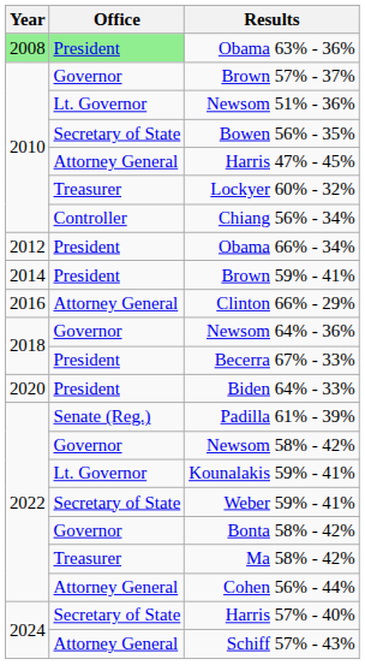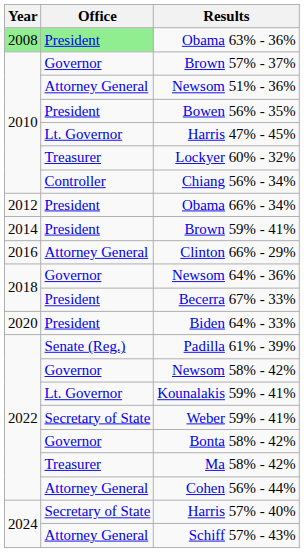 <table class=wikitable>
 <tr>
 <th>Year</th>
 <th>Office</th>
 <th>Results</th>
 </tr>
 <tr>
 <td style="background: lightgreen;">2008</td>
 <td style="background: lightgreen;"><a href='#'>President</a></td>
 <td align="right" ><a href='#'>Obama</a> 63% - 36%</td>
 </tr>
 <tr>
 <td rowspan=6>2010</td>
 <td><a href='#'>Governor</a></td>
 <td align="right" ><a href='#'>Brown</a> 57% - 37%</td>
 </tr>
 <tr>
-<td><a href='#'>Lt. Governor</a></td>
+<td><a href='#'>Attorney General</a></td>
 <td align="right" ><a href='#'>Newsom</a> 51% - 36%</td>
 </tr>
 <tr>
-<td><a href='#'>Secretary of State</a></td>
+<td><a href='#'>President</a></td>
 <td align="right" ><a href='#'>Bowen</a> 56% - 35%</td>
 </tr>
 <tr>
-<td><a href='#'>Attorney General</a></td>
+<td><a href='#'>Lt. Governor</a></td>
 <td align="right" ><a href='#'>Harris</a> 47% - 45%</td>
 </tr>
 <tr>
 <td><a href='#'>Treasurer</a></td>
 <td align="right" ><a href='#'>Lockyer</a> 60% - 32%</td>
 </tr>
 <tr>
 <td><a href='#'>Controller</a></td>
 <td align="right" ><a href='#'>Chiang</a> 56% - 34%</td>
 </tr>
 <tr>
 <td>2012</td>
 <td><a href='#'>President</a></td>
 <td align="right" ><a href='#'>Obama</a> 66% - 34%</td>
 </tr>
 <tr>
 <td>2014</td>
 <td><a href='#'>President</a></td>
 <td align="right" ><a href='#'>Brown</a> 59% - 41%</td>
 </tr>
 <tr>
 <td>2016</td>
 <td><a href='#'>Attorney General</a></td>
 <td align="right" ><a href='#'>Clinton</a> 66% - 29%</td>
 </tr>
 <tr>
 <td rowspan=2>2018</td>
 <td><a href='#'>Governor</a></td>
 <td align="right" ><a href='#'>Newsom</a> 64% - 36%</td>
 </tr>
 <tr>
 <td><a href='#'>President</a></td>
 <td align="right" ><a href='#'>Becerra</a> 67% - 33%</td>
 </tr>
 <tr>
 <td>2020</td>
 <td><a href='#'>President</a></td>
 <td align="right" ><a href='#'>Biden</a> 64% - 33%</td>
 </tr>
 <tr>
 <td rowspan=7>2022</td>
 <td><a href='#'>Senate (Reg.)</a></td>
 <td align="right" ><a href='#'>Padilla</a> 61% - 39%</td>
 </tr>
 <tr>
 <td><a href='#'>Governor</a></td>
 <td align="right" ><a href='#'>Newsom</a> 58% - 42%</td>
 </tr>
 <tr>
 <td><a href='#'>Lt. Governor</a></td>
 <td align="right" ><a href='#'>Kounalakis</a> 59% - 41%</td>
 </tr>
 <tr>
 <td><a href='#'>Secretary of State</a></td>
 <td align="right" ><a href='#'>Weber</a> 59% - 41%</td>
 </tr>
 <tr>
 <td><a href='#'>Governor</a></td>
 <td align="right" ><a href='#'>Bonta</a> 58% - 42%</td>
 </tr>
 <tr>
 <td><a href='#'>Treasurer</a></td>
 <td align="right" ><a href='#'>Ma</a> 58% - 42%</td>
 </tr>
 <tr>
 <td><a href='#'>Attorney General</a></td>
 <td align="right" ><a href='#'>Cohen</a> 56% - 44%</td>
 </tr>
 <tr>
 <td rowspan=2>2024</td>
 <td><a href='#'>Secretary of State</a></td>
 <td align="right" ><a href='#'>Harris</a> 57% - 40%</td>
 </tr>
 <tr>
 <td><a href='#'>Attorney General</a></td>
 <td align="right" ><a href='#'>Schiff</a> 57% - 43%</td>
 </tr>
 </table>
